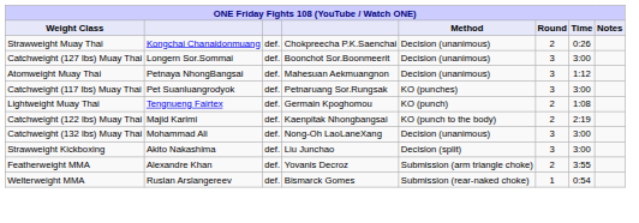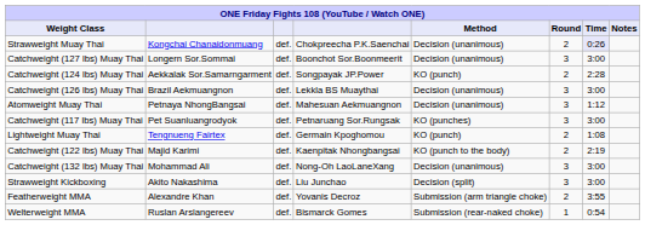 <table class="wikitable" style="font-size: 80%;">
 <tr>
 <th colspan="8" style="background-color: #ccf; color: #000080; text-align: center;"><strong>ONE Friday Fights 108 (YouTube / Watch ONE)</strong></th>
 </tr>
 <tr>
 <th colspan="1" style="background-color: #E6E8FA; color: #000000; text-align: center;">Weight Class</th>
 <th colspan="1" style="background-color: #E6E8FA; color: #000000; text-align: center;"></th>
 <th colspan="1" style="background-color: #E6E8FA; color: #000000; text-align: center;"></th>
 <th colspan="1" style="background-color: #E6E8FA; color: #000000; text-align: center;"></th>
 <th colspan="1" style="background-color: #E6E8FA; color: #000000; text-align: center;">Method</th>
 <th colspan="1" style="background-color: #E6E8FA; color: #000000; text-align: center;">Round</th>
 <th colspan="1" style="background-color: #E6E8FA; color: #000000; text-align: center;">Time</th>
 <th colspan="1" style="background-color: #E6E8FA; color: #000000; text-align: center;">Notes</th>
 </tr>
 <tr>
 <td>Strawweight Muay Thai</td>
 <td> <a href='#'>Kongchai Chanaidonmuang</a></td>
 <td>def.</td>
 <td> Chokpreecha P.K.Saenchai</td>
 <td>Decision (unanimous)</td>
 <td align=center>2</td>
-<td align=center>0:26</td>
+<td align=center style="background: lavender;">0:26</td>
 <td></td>
 </tr>
 <tr>
 <td>Catchweight (127 lbs) Muay Thai</td>
 <td> Longern Sor.Sommai</td>
 <td>def.</td>
 <td> Boonchot Sor.Boonmeerit</td>
+<td>Decision (unanimous)</td>
+<td align=center>3</td>
+<td align=center>3:00</td>
+<td></td>
+</tr>
+<tr>
+<td>Catchweight (124 lbs) Muay Thai</td>
+<td> Aekkalak Sor.Samarngarment</td>
+<td>def.</td>
+<td> Songpayak JP.Power</td>
+<td>KO (punch)</td>
+<td align=center>2</td>
+<td align=center>2:28</td>
+<td></td>
+</tr>
+<tr>
+<td>Catchweight (126 lbs) Muay Thai</td>
+<td> Brazil Aekmuangnon</td>
+<td>def.</td>
+<td> Lekkla BS Muaythai</td>
 <td>Decision (unanimous)</td>
 <td align=center>3</td>
 <td align=center>3:00</td>
 <td></td>
 </tr>
 <tr>
 <td>Atomweight Muay Thai</td>
 <td> Petnaya NhongBangsai</td>
 <td>def.</td>
 <td> Mahesuan Aekmuangnon</td>
 <td>Decision (unanimous)</td>
 <td align=center>3</td>
 <td align=center>1:12</td>
 <td></td>
 </tr>
 <tr>
 <td>Catchweight (117 lbs) Muay Thai</td>
 <td> Pet Suanluangrodyok</td>
 <td>def.</td>
 <td> Petnaruang Sor.Rungsak</td>
 <td>KO (punches)</td>
 <td align=center>3</td>
 <td align=center>3:00</td>
 <td></td>
 </tr>
 <tr>
 <td>Lightweight Muay Thai</td>
 <td> <a href='#'>Tengnueng Fairtex</a></td>
 <td>def.</td>
 <td> Germain Kpoghomou</td>
 <td>KO (punch)</td>
 <td align=center>2</td>
 <td align=center>1:08</td>
 <td></td>
 </tr>
 <tr>
 <td>Catchweight (122 lbs) Muay Thai</td>
 <td> Majid Karimi</td>
 <td>def.</td>
 <td> Kaenpitak Nhongbangsai</td>
 <td>KO (punch to the body)</td>
 <td align=center>2</td>
 <td align=center>2:19</td>
 <td></td>
 </tr>
 <tr>
 <td>Catchweight (132 lbs) Muay Thai</td>
 <td> Mohammad Ali</td>
 <td>def.</td>
 <td> Nong-Oh LaoLaneXang</td>
 <td>Decision (unanimous)</td>
 <td align=center>3</td>
 <td align=center>3:00</td>
 <td></td>
 </tr>
 <tr>
 <td>Strawweight Kickboxing</td>
 <td> Akito Nakashima</td>
 <td>def.</td>
 <td> Liu Junchao</td>
 <td>Decision (split)</td>
 <td align=center>3</td>
 <td align=center>3:00</td>
 <td></td>
 </tr>
 <tr>
 <td>Featherweight MMA</td>
 <td> Alexandre Khan</td>
 <td>def.</td>
 <td> Yovanis Decroz</td>
 <td>Submission (arm triangle choke)</td>
 <td align=center>2</td>
 <td align=center>3:55</td>
 <td></td>
 </tr>
 <tr>
 <td>Welterweight MMA</td>
 <td> Ruslan Arslangereev</td>
 <td>def.</td>
 <td> Bismarck Gomes</td>
 <td>Submission (rear-naked choke)</td>
 <td align=center>1</td>
 <td align=center>0:54</td>
 <td></td>
 </tr>
 </table>
